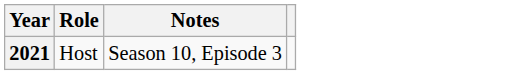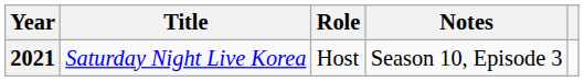 <table class="wikitable plainrowheaders sortable">
 <tr>
 <th scope="col">Year</th>
+<th scope="col">Title</th>
 <th scope="col">Role</th>
 <th scope="col" class="unsortable">Notes</th>
 <th scope="col" class="unsortable"></th>
 </tr>
 <tr>
 <th scope="row">2021</th>
+<td><em><a href='#'>Saturday Night Live Korea</a></em></td>
 <td>Host</td>
 <td>Season 10, Episode 3</td>
 <td style="text-align:center"></td>
 </tr>
 </table>
